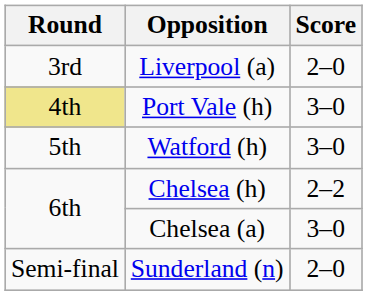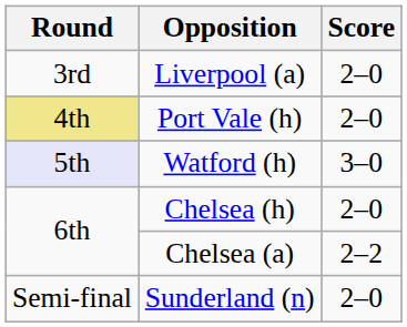 <table class="wikitable" align="right" style="text-align:center;margin-left:1em">
 <tr>
 <th>Round</th>
 <th>Opposition</th>
 <th>Score</th>
 </tr>
 <tr>
 <td>3rd</td>
 <td><a href='#'>Liverpool</a> (a)</td>
 <td>2–0</td>
 </tr>
 <tr>
 <td style="background: khaki;">4th</td>
 <td><a href='#'>Port Vale</a> (h)</td>
-<td>3–0</td>
+<td>2–0</td>
 </tr>
 <tr>
-<td>5th</td>
+<td style="background: lavender;">5th</td>
 <td><a href='#'>Watford</a> (h)</td>
 <td>3–0</td>
 </tr>
 <tr>
 <td rowspan="2">6th</td>
 <td><a href='#'>Chelsea</a> (h)</td>
-<td>2–2</td>
+<td>2–0</td>
 </tr>
 <tr>
 <td>Chelsea (a)</td>
-<td>3–0</td>
+<td>2–2</td>
 </tr>
 <tr>
 <td>Semi-final</td>
 <td><a href='#'>Sunderland</a> (<a href='#'>n</a>)</td>
 <td>2–0</td>
 </tr>
 </table>
